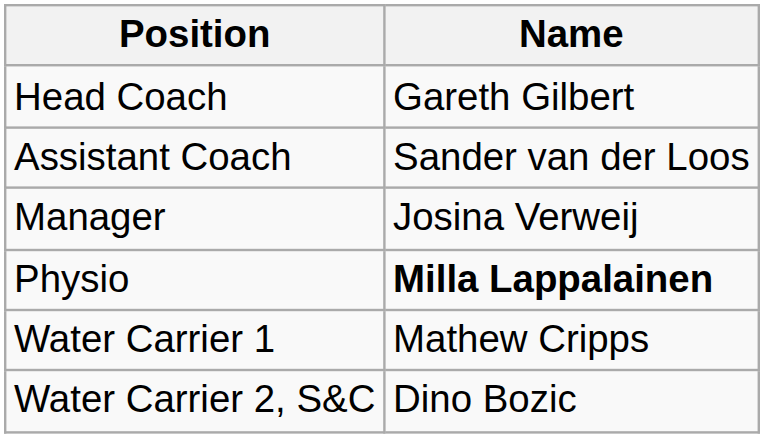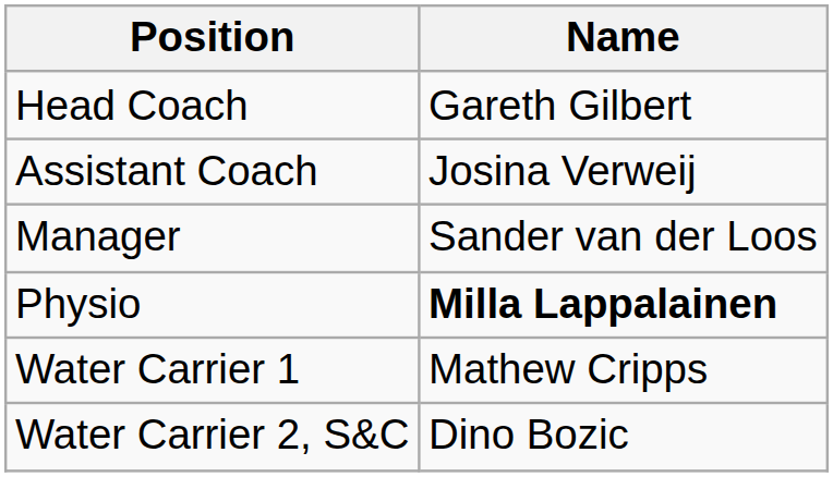 <table class="wikitable">
 <tr>
 <th>Position</th>
 <th>Name</th>
 </tr>
 <tr>
 <td>Head Coach</td>
 <td>Gareth Gilbert</td>
 </tr>
 <tr>
 <td>Assistant Coach</td>
-<td>Sander van der Loos</td>
+<td>Josina Verweij</td>
 </tr>
 <tr>
 <td>Manager</td>
-<td>Josina Verweij</td>
+<td>Sander van der Loos</td>
 </tr>
 <tr>
 <td>Physio</td>
 <td><strong>Milla Lappalainen</strong></td>
 </tr>
 <tr>
 <td>Water Carrier 1</td>
 <td>Mathew Cripps</td>
 </tr>
 <tr>
 <td>Water Carrier 2, S&C</td>
 <td>Dino Bozic</td>
 </tr>
 </table>
